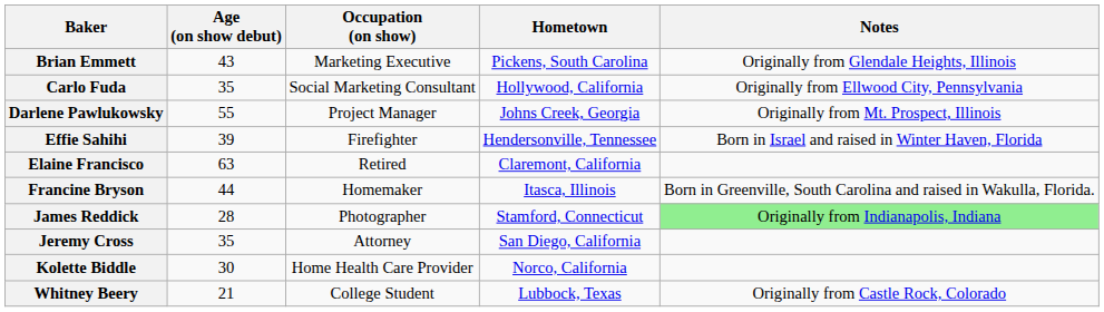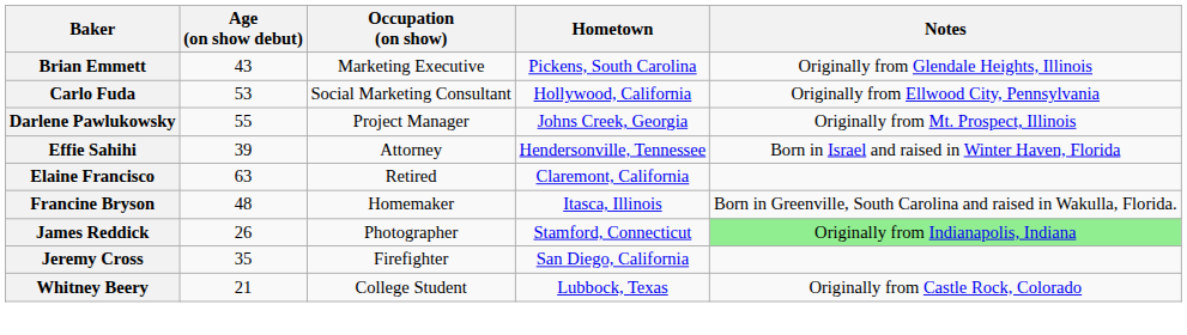 <table class="wikitable sortable" style="text-align:center">
 <tr>
 <th scope="col">Baker</th>
 <th scope="col">Age<br>(on show debut)</th>
 <th scope="col" class="unsortable">Occupation<br>(on show)</th>
 <th scope="col" class="unsortable">Hometown</th>
 <th scope="col" class="unsortable">Notes</th>
 </tr>
 <tr>
 <th scope="row">Brian Emmett</th>
 <td>43</td>
 <td>Marketing Executive</td>
 <td><a href='#'>Pickens, South Carolina</a></td>
 <td>Originally from <a href='#'>Glendale Heights, Illinois</a><br></td>
 </tr>
 <tr>
 <th scope="row">Carlo Fuda</th>
-<td>35</td>
+<td>53</td>
 <td>Social Marketing Consultant</td>
 <td><a href='#'>Hollywood, California</a></td>
 <td>Originally from <a href='#'>Ellwood City, Pennsylvania</a></td>
 </tr>
 <tr>
 <th scope="row">Darlene Pawlukowsky</th>
 <td>55</td>
 <td>Project Manager</td>
 <td><a href='#'>Johns Creek, Georgia</a></td>
 <td>Originally from <a href='#'>Mt. Prospect, Illinois</a></td>
 </tr>
 <tr>
 <th scope="row">Effie Sahihi</th>
 <td>39</td>
-<td>Firefighter</td>
+<td>Attorney</td>
 <td><a href='#'>Hendersonville, Tennessee</a></td>
 <td>Born in <a href='#'>Israel</a> and raised in <a href='#'>Winter Haven, Florida</a></td>
 </tr>
 <tr>
 <th scope="row">Elaine Francisco</th>
 <td>63</td>
 <td>Retired</td>
 <td><a href='#'>Claremont, California</a></td>
 <td></td>
 </tr>
 <tr>
 <th scope="row">Francine Bryson</th>
-<td>44</td>
+<td>48</td>
 <td>Homemaker</td>
 <td><a href='#'>Itasca, Illinois</a></td>
 <td>Born in Greenville, South Carolina and raised in Wakulla, Florida.</td>
 </tr>
 <tr>
 <th scope="row">James Reddick</th>
-<td>28</td>
+<td>26</td>
 <td>Photographer</td>
 <td><a href='#'>Stamford, Connecticut</a></td>
 <td style="background: lightgreen;">Originally from <a href='#'>Indianapolis, Indiana</a></td>
 </tr>
 <tr>
 <th scope="row">Jeremy Cross</th>
 <td>35</td>
-<td>Attorney</td>
+<td>Firefighter</td>
 <td><a href='#'>San Diego, California</a></td>
-<td></td>
-</tr>
-<tr>
-<th scope="row">Kolette Biddle</th>
-<td>30</td>
-<td>Home Health Care Provider</td>
-<td><a href='#'>Norco, California</a></td>
 <td></td>
 </tr>
 <tr>
 <th scope="row">Whitney Beery</th>
 <td>21</td>
 <td>College Student</td>
 <td><a href='#'>Lubbock, Texas</a></td>
 <td>Originally from <a href='#'>Castle Rock, Colorado</a></td>
 </tr>
 </table>
